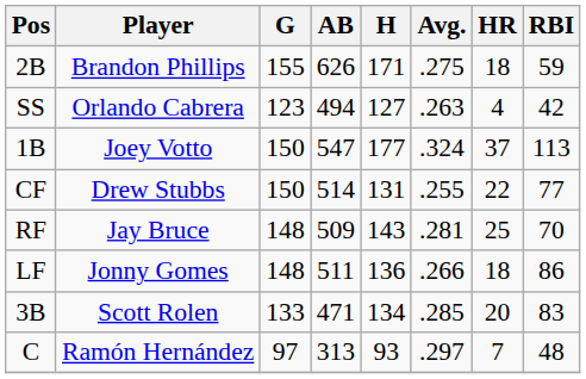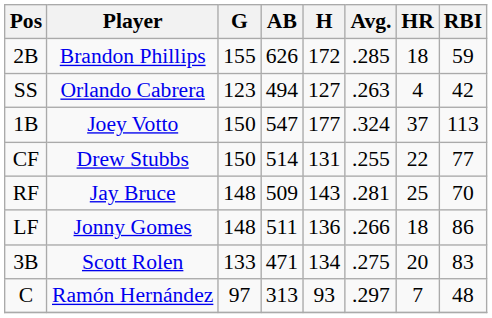 <table class="wikitable sortable" style="text-align:center;">
 <tr>
 <th>Pos</th>
 <th>Player</th>
 <th>G</th>
 <th>AB</th>
 <th>H</th>
 <th>Avg.</th>
 <th>HR</th>
 <th>RBI</th>
 </tr>
 <tr>
 <td>2B</td>
 <td><a href='#'>Brandon Phillips</a></td>
 <td>155</td>
 <td>626</td>
-<td>171</td>
-<td>.275</td>
+<td>172</td>
+<td>.285</td>
 <td>18</td>
 <td>59</td>
 </tr>
 <tr>
 <td>SS</td>
 <td><a href='#'>Orlando Cabrera</a></td>
 <td>123</td>
 <td>494</td>
 <td>127</td>
 <td>.263</td>
 <td>4</td>
 <td>42</td>
 </tr>
 <tr>
 <td>1B</td>
 <td><a href='#'>Joey Votto</a></td>
 <td>150</td>
 <td>547</td>
 <td>177</td>
 <td>.324</td>
 <td>37</td>
 <td>113</td>
 </tr>
 <tr>
 <td>CF</td>
 <td><a href='#'>Drew Stubbs</a></td>
 <td>150</td>
 <td>514</td>
 <td>131</td>
 <td>.255</td>
 <td>22</td>
 <td>77</td>
 </tr>
 <tr>
 <td>RF</td>
 <td><a href='#'>Jay Bruce</a></td>
 <td>148</td>
 <td>509</td>
 <td>143</td>
 <td>.281</td>
 <td>25</td>
 <td>70</td>
 </tr>
 <tr>
 <td>LF</td>
 <td><a href='#'>Jonny Gomes</a></td>
 <td>148</td>
 <td>511</td>
 <td>136</td>
 <td>.266</td>
 <td>18</td>
 <td>86</td>
 </tr>
 <tr>
 <td>3B</td>
 <td><a href='#'>Scott Rolen</a></td>
 <td>133</td>
 <td>471</td>
 <td>134</td>
-<td>.285</td>
+<td>.275</td>
 <td>20</td>
 <td>83</td>
 </tr>
 <tr>
 <td>C</td>
 <td><a href='#'>Ramón Hernández</a></td>
 <td>97</td>
 <td>313</td>
 <td>93</td>
 <td>.297</td>
 <td>7</td>
 <td>48</td>
 </tr>
 <tr>
 </tr>
 </table>
